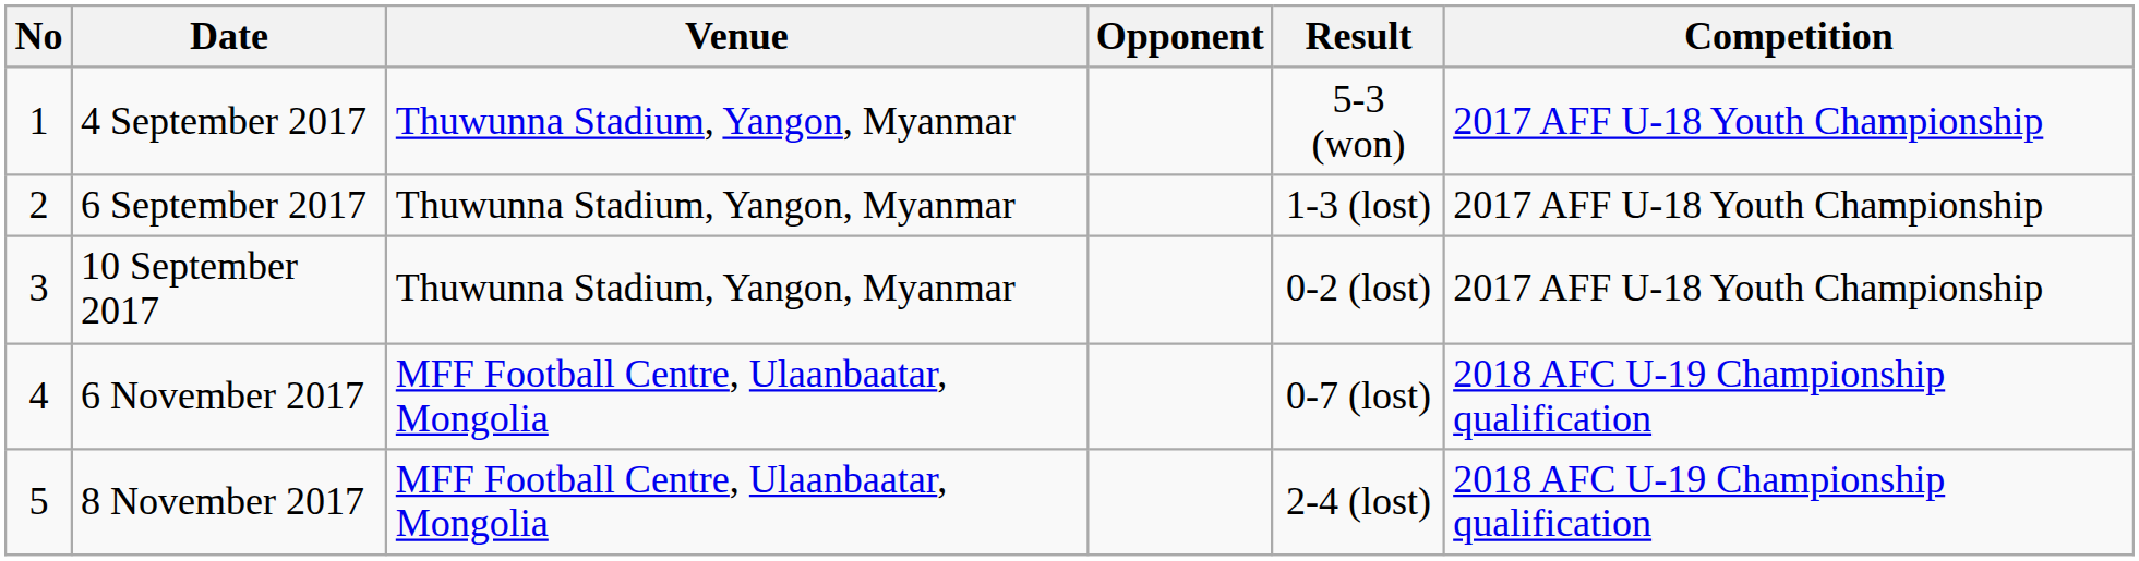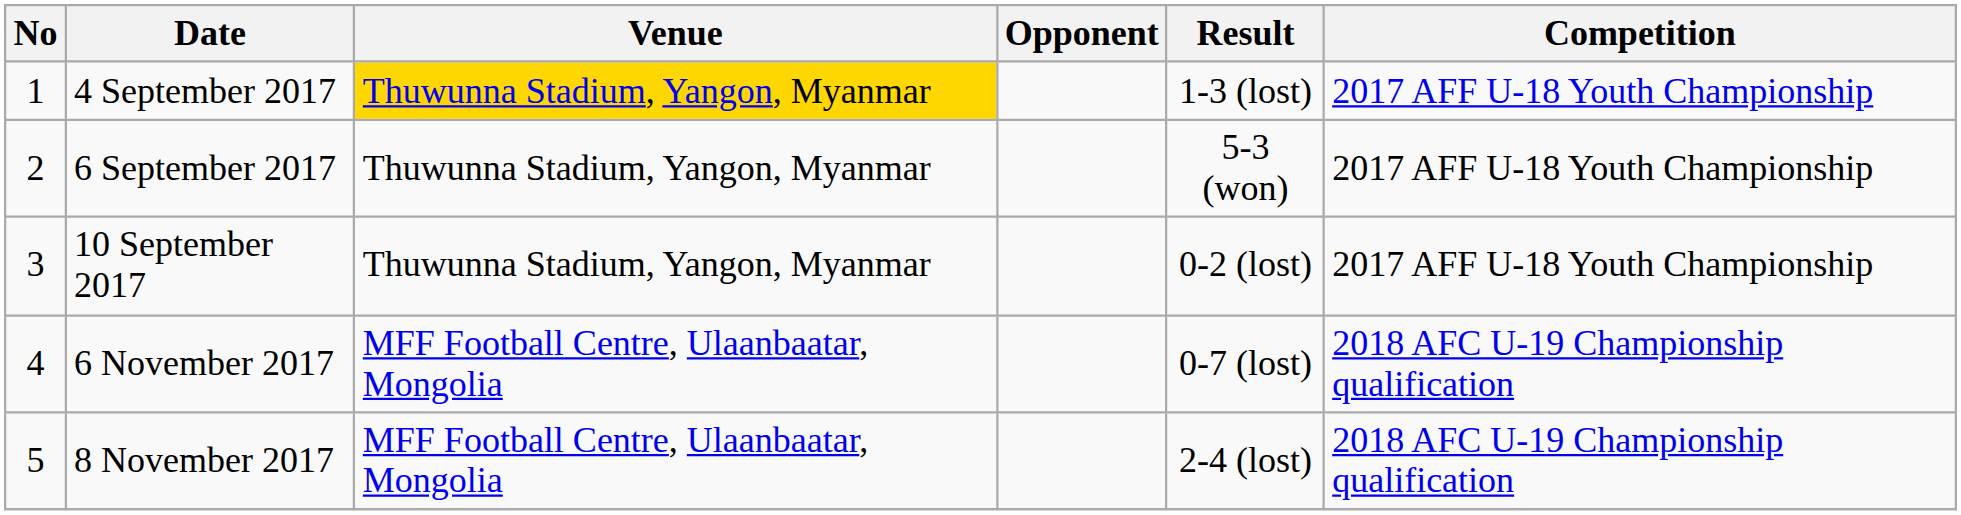 <table class="wikitable">
 <tr>
 <th>No</th>
 <th>Date</th>
 <th>Venue</th>
 <th>Opponent</th>
 <th>Result</th>
 <th>Competition</th>
 </tr>
 <tr>
 <td align=center>1</td>
 <td>4 September 2017</td>
-<td><a href='#'>Thuwunna Stadium</a>, <a href='#'>Yangon</a>, Myanmar</td>
+<td style="background: gold;"><a href='#'>Thuwunna Stadium</a>, <a href='#'>Yangon</a>, Myanmar</td>
 <td></td>
-<td align=center>5-3 (won)</td>
+<td align=center>1-3 (lost)</td>
 <td><a href='#'>2017 AFF U-18 Youth Championship</a></td>
 </tr>
 <tr>
 <td align=center>2</td>
 <td>6 September 2017</td>
 <td>Thuwunna Stadium, Yangon, Myanmar</td>
 <td></td>
-<td align=center>1-3 (lost)</td>
+<td align=center>5-3 (won)</td>
 <td>2017 AFF U-18 Youth Championship</td>
 </tr>
 <tr>
 <td align=center>3</td>
 <td>10 September 2017</td>
 <td>Thuwunna Stadium, Yangon, Myanmar</td>
 <td></td>
 <td align=center>0-2 (lost)</td>
 <td>2017 AFF U-18 Youth Championship</td>
 </tr>
 <tr>
 <td align=center>4</td>
 <td>6 November 2017</td>
 <td><a href='#'>MFF Football Centre</a>, <a href='#'>Ulaanbaatar</a>, <a href='#'>Mongolia</a></td>
 <td></td>
 <td align=center>0-7 (lost)</td>
 <td><a href='#'>2018 AFC U-19 Championship qualification</a></td>
 </tr>
 <tr>
 <td align=center>5</td>
 <td>8 November 2017</td>
 <td><a href='#'>MFF Football Centre</a>, <a href='#'>Ulaanbaatar</a>, <a href='#'>Mongolia</a></td>
 <td></td>
 <td align=center>2-4 (lost)</td>
 <td><a href='#'>2018 AFC U-19 Championship qualification</a></td>
 </tr>
 <tr>
 </tr>
 </table>
